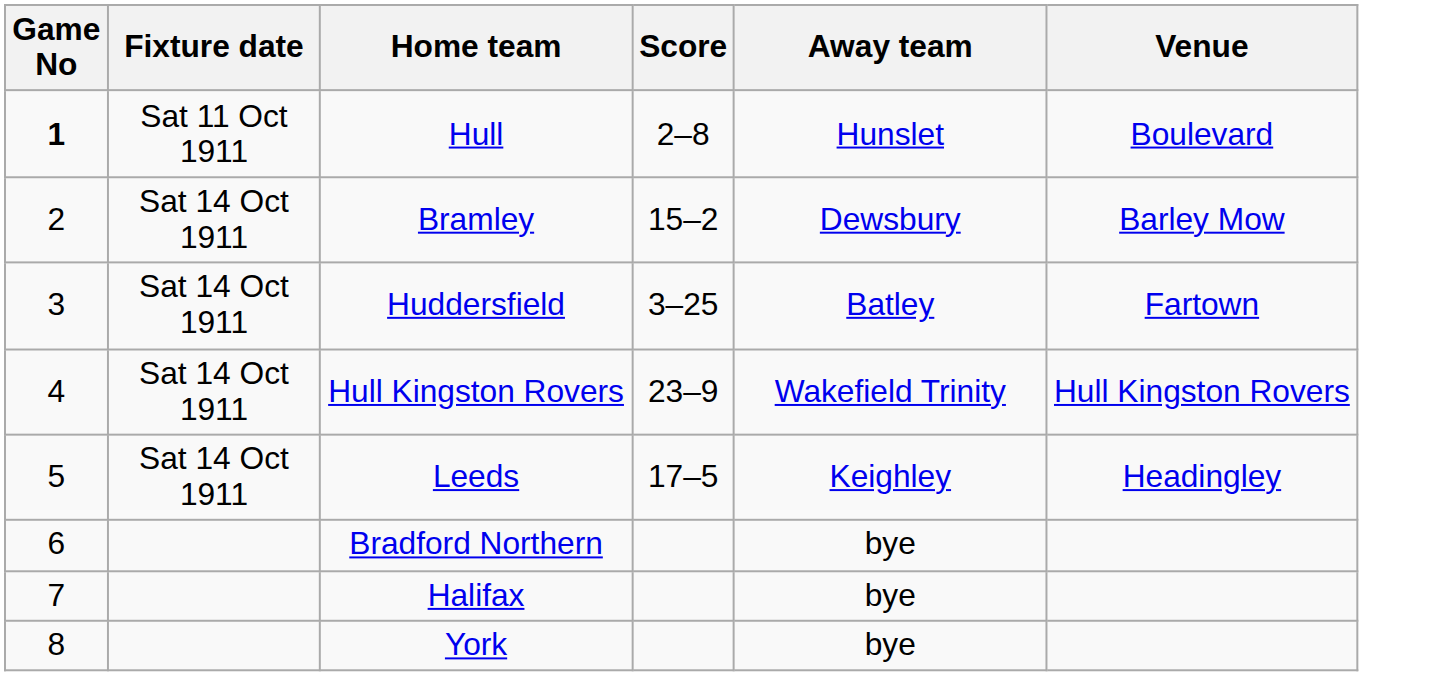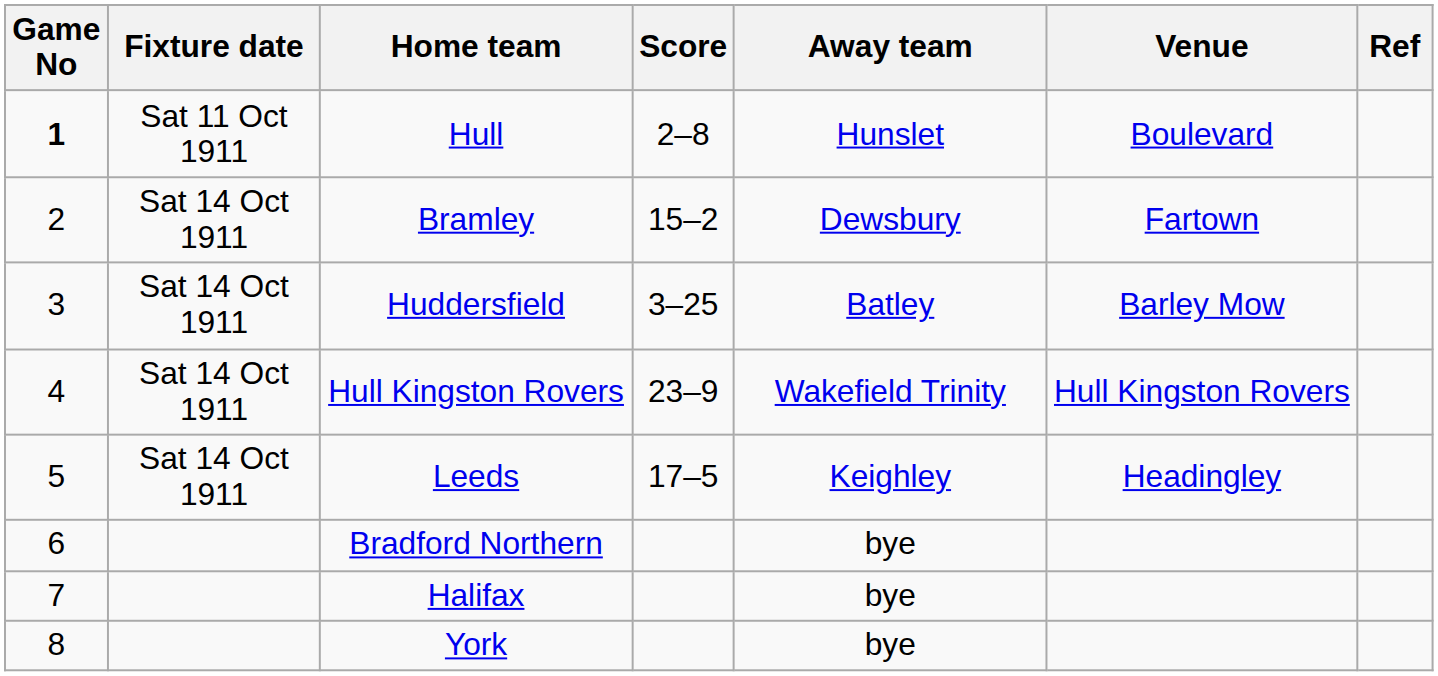 <table class="wikitable" style="text-align:center;">
 <tr>
 <th width=20 abbr="No">Game No</th>
 <th width=100 abbr="Date">Fixture date</th>
 <th width=150 abbr="Home team">Home team</th>
 <th width=20 abbr="Score">Score</th>
 <th width=150 abbr="Away team">Away team</th>
 <th width=150 abbr="Venue">Venue</th>
+<th width=30 abbr="Ref">Ref</th>
 </tr>
 <tr>
 <td><strong>1</strong></td>
 <td>Sat 11 Oct 1911</td>
 <td><a href='#'>Hull</a></td>
 <td>2–8</td>
 <td><a href='#'>Hunslet</a></td>
 <td><a href='#'>Boulevard</a></td>
+<td></td>
 </tr>
 <tr>
 <td>2</td>
 <td>Sat 14 Oct 1911</td>
 <td><a href='#'>Bramley</a></td>
 <td>15–2</td>
 <td><a href='#'>Dewsbury</a></td>
-<td><a href='#'>Barley Mow</a></td>
+<td><a href='#'>Fartown</a></td>
+<td></td>
 </tr>
 <tr>
 <td>3</td>
 <td>Sat 14 Oct 1911</td>
 <td><a href='#'>Huddersfield</a></td>
 <td>3–25</td>
 <td><a href='#'>Batley</a></td>
-<td><a href='#'>Fartown</a></td>
+<td><a href='#'>Barley Mow</a></td>
+<td></td>
 </tr>
 <tr>
 <td>4</td>
 <td>Sat 14 Oct 1911</td>
 <td><a href='#'>Hull Kingston Rovers</a></td>
 <td>23–9</td>
 <td><a href='#'>Wakefield Trinity</a></td>
 <td><a href='#'>Hull Kingston Rovers</a></td>
+<td></td>
 </tr>
 <tr>
 <td>5</td>
 <td>Sat 14 Oct 1911</td>
 <td><a href='#'>Leeds</a></td>
 <td>17–5</td>
 <td><a href='#'>Keighley</a></td>
 <td><a href='#'>Headingley</a></td>
+<td></td>
 </tr>
 <tr>
 <td>6</td>
 <td></td>
 <td><a href='#'>Bradford Northern</a></td>
 <td></td>
 <td>bye</td>
+<td></td>
 <td></td>
 </tr>
 <tr>
 <td>7</td>
 <td></td>
 <td><a href='#'>Halifax</a></td>
 <td></td>
 <td>bye</td>
 <td></td>
+<td></td>
 </tr>
 <tr>
 <td>8</td>
 <td></td>
 <td><a href='#'>York</a></td>
 <td></td>
 <td>bye</td>
 <td></td>
+<td></td>
 </tr>
 </table>
